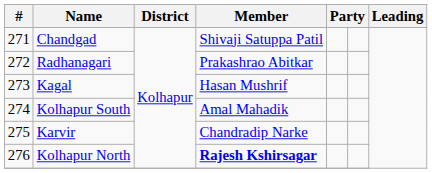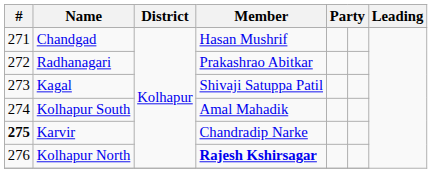 <table class="wikitable">
 <tr>
 <th>#</th>
 <th>Name</th>
 <th>District</th>
 <th>Member</th>
 <th colspan="2">Party</th>
 <th colspan=2>Leading<br></th>
 </tr>
 <tr>
 <td>271</td>
 <td><a href='#'>Chandgad</a></td>
 <td rowspan="6"><a href='#'>Kolhapur</a></td>
-<td><a href='#'>Shivaji Satuppa Patil</a></td>
+<td><a href='#'>Hasan Mushrif</a></td>
 <td></td>
 <td></td>
 </tr>
 <tr>
 <td>272</td>
 <td><a href='#'>Radhanagari</a></td>
 <td><a href='#'>Prakashrao Abitkar</a></td>
 <td></td>
 <td></td>
 </tr>
 <tr>
 <td>273</td>
 <td><a href='#'>Kagal</a></td>
-<td><a href='#'>Hasan Mushrif</a></td>
+<td><a href='#'>Shivaji Satuppa Patil</a></td>
 <td></td>
 <td></td>
 </tr>
 <tr>
 <td>274</td>
 <td><a href='#'>Kolhapur South</a></td>
 <td><a href='#'>Amal Mahadik</a></td>
 <td></td>
 <td></td>
 </tr>
 <tr>
-<td>275</td>
+<td><strong>275</strong></td>
 <td><a href='#'>Karvir</a></td>
 <td><a href='#'>Chandradip Narke</a></td>
 <td></td>
 <td></td>
 </tr>
 <tr>
 <td>276</td>
 <td><a href='#'>Kolhapur North</a></td>
 <td><strong><a href='#'>Rajesh Kshirsagar</a></strong></td>
 <td></td>
 <td></td>
 </tr>
 <tr>
 </tr>
 </table>
